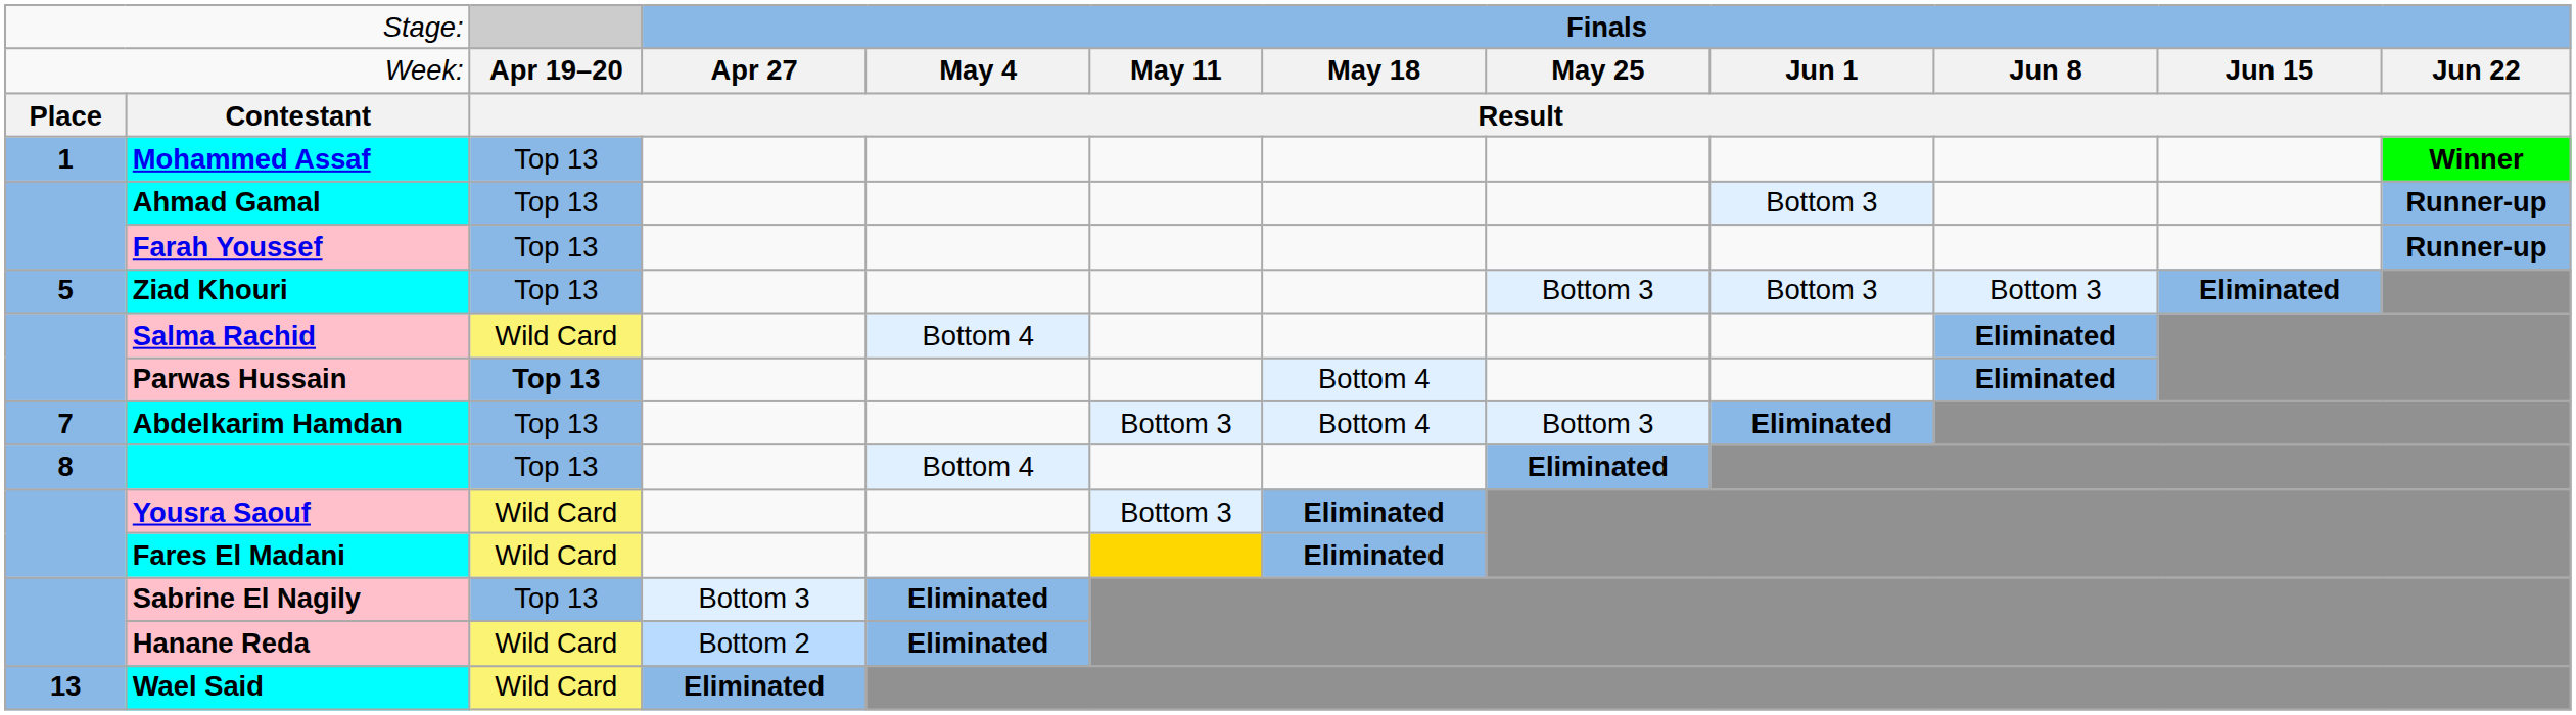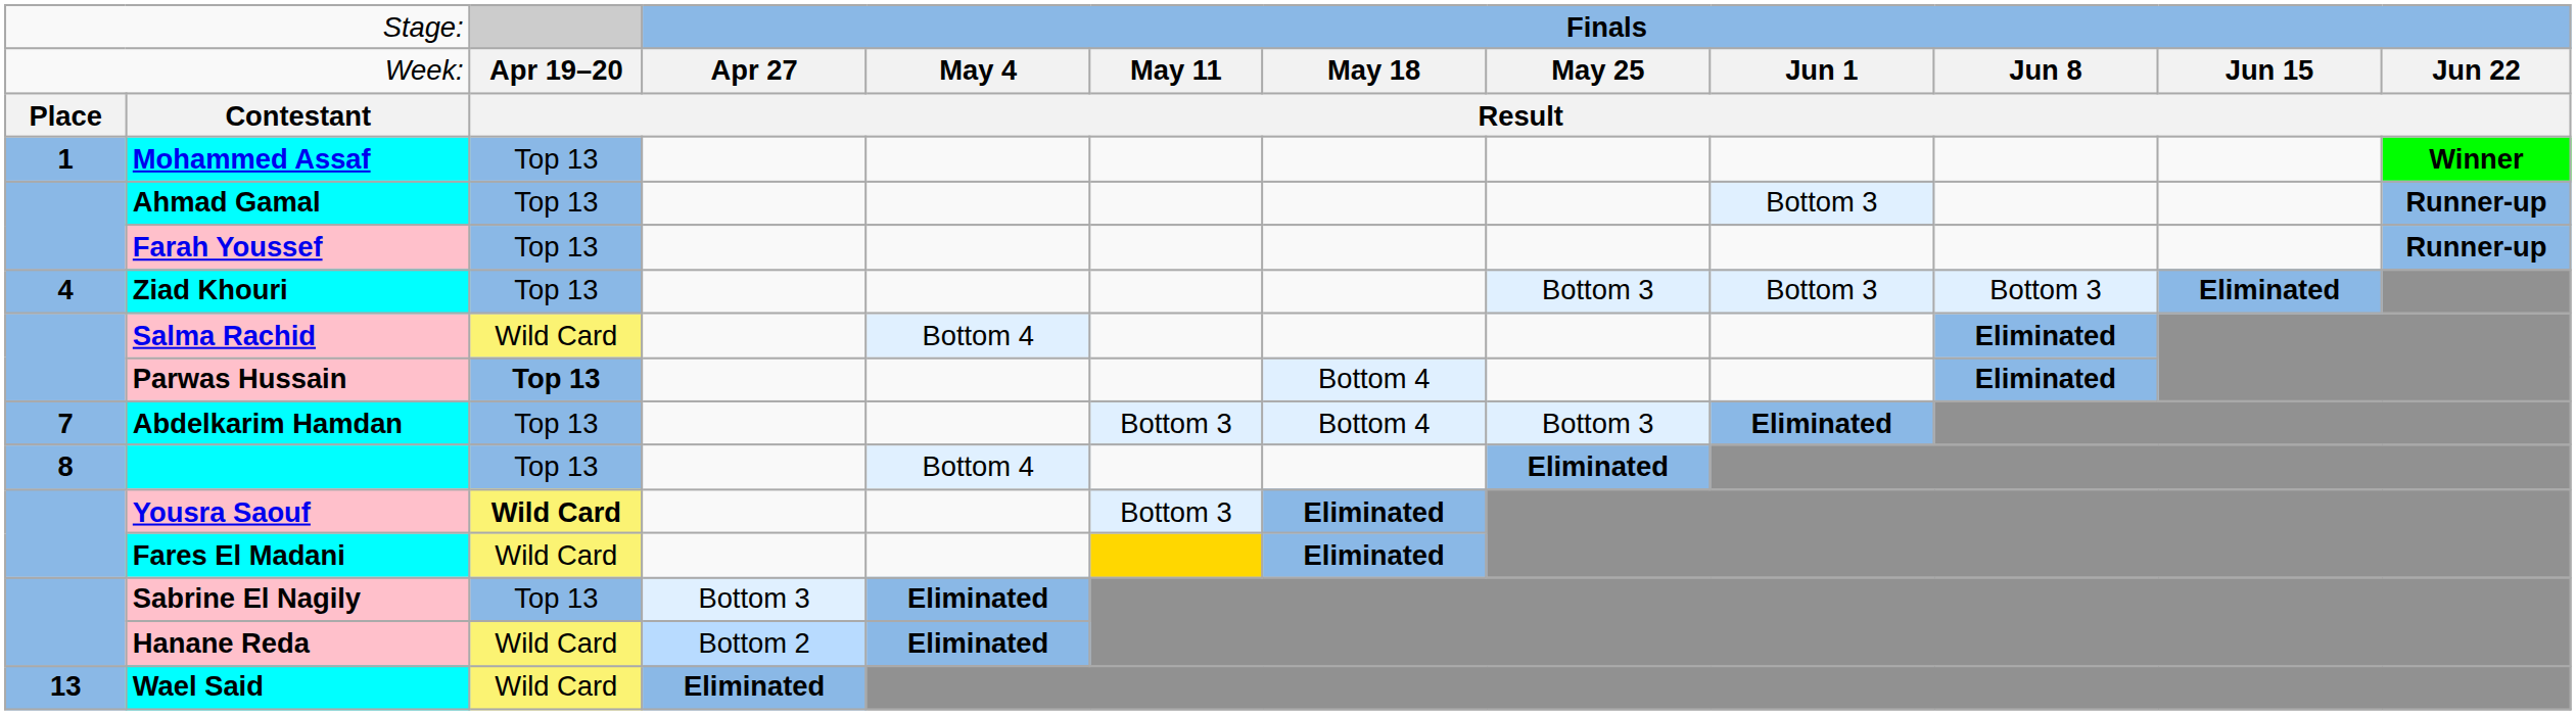 <table class="wikitable" style="text-align:center; font-size:85%">
 <tr>
 <td colspan="2" style="text-align:right;"><em>Stage:</em></td>
 <td style="background:#ccc;"></td>
 <td colspan="12" style="background:#8ab8e6;"><strong>Finals</strong></td>
 </tr>
 <tr>
 <td colspan="2" style="text-align:right;"><em>Week:</em></td>
 <th style="width:4%">Apr 19–20</th>
 <th style="width:4%">Apr 27</th>
 <th style="width:4%">May 4</th>
 <th style="width:4%">May 11</th>
 <th style="width:4%">May 18</th>
 <th style="width:4%">May 25</th>
 <th style="width:4%">Jun 1</th>
 <th style="width:4%">Jun 8</th>
 <th style="width:4%">Jun 15</th>
 <th style="width:4%">Jun 22</th>
 </tr>
 <tr>
 <th style="width:2%">Place</th>
 <th style="width:8%">Contestant</th>
 <th colspan="13">Result</th>
 </tr>
 <tr>
 <td style="background:#8ab8e6;"><strong>1</strong></td>
 <td style="text-align:left;background:cyan;"><strong><a href='#'>Mohammed Assaf</a></strong></td>
 <td style="background:#8ab8e6;">Top 13</td>
 <td></td>
 <td></td>
 <td></td>
 <td></td>
 <td></td>
 <td></td>
 <td></td>
 <td></td>
 <td style="background:lime; "><strong>Winner</strong></td>
 </tr>
 <tr>
 <td style="background:#8ab8e6;" rowspan="2"></td>
 <td style="text-align:left;background:cyan;"><strong>Ahmad Gamal</strong></td>
 <td style="background:#8ab8e6;">Top 13</td>
 <td></td>
 <td></td>
 <td></td>
 <td></td>
 <td></td>
 <td style="background:#e0f0ff;">Bottom 3</td>
 <td></td>
 <td></td>
 <td style="background:#8ab8e6;"><strong>Runner-up</strong></td>
 </tr>
 <tr>
 <td style="text-align:left;background:pink;"><strong><a href='#'>Farah Youssef</a></strong></td>
 <td style="background:#8ab8e6;">Top 13</td>
 <td></td>
 <td></td>
 <td></td>
 <td></td>
 <td></td>
 <td></td>
 <td></td>
 <td></td>
 <td style="background:#8ab8e6;"><strong>Runner-up</strong></td>
 </tr>
 <tr>
-<td style="background:#8ab8e6;"><strong>5</strong></td>
+<td style="background:#8ab8e6;"><strong>4</strong></td>
 <td style="text-align:left;background:cyan;"><strong>Ziad Khouri</strong></td>
 <td style="background:#8ab8e6;">Top 13</td>
 <td></td>
 <td></td>
 <td></td>
 <td></td>
 <td style="background:#e0f0ff;">Bottom 3</td>
 <td style="background:#e0f0ff;">Bottom 3</td>
 <td style="background:#e0f0ff;">Bottom 3</td>
 <td style="background:#8ab8e6;"><strong>Eliminated</strong></td>
 <td style="background:#919191;" colspan="9"></td>
 </tr>
 <tr>
 <td style="background:#8ab8e6;" rowspan="2"></td>
 <td style="text-align:left;background:pink;"><strong><a href='#'>Salma Rachid</a></strong></td>
 <td style="background:#fbf373;">Wild Card</td>
 <td></td>
 <td style="background:#e0f0ff;">Bottom 4</td>
 <td></td>
 <td></td>
 <td></td>
 <td></td>
 <td style="background:#8ab8e6;"><strong>Eliminated</strong></td>
 <td style="background:#919191;" rowspan="2" colspan="3"></td>
 </tr>
 <tr>
 <td style="text-align:left;background:pink;"><strong>Parwas Hussain</strong></td>
 <td style="background:#8ab8e6;"><strong>Top 13</strong></td>
 <td></td>
 <td></td>
 <td></td>
 <td style="background:#e0f0ff;">Bottom 4</td>
 <td></td>
 <td></td>
 <td style="background:#8ab8e6;"><strong>Eliminated</strong></td>
 </tr>
 <tr>
 <td style="background:#8ab8e6;"><strong>7</strong></td>
 <td style="text-align:left;background:cyan;"><strong>Abdelkarim Hamdan</strong></td>
 <td style="background:#8ab8e6;">Top 13</td>
 <td></td>
 <td></td>
 <td style="background:#e0f0ff;">Bottom 3</td>
 <td style="background:#e0f0ff;">Bottom 4</td>
 <td style="background:#e0f0ff;">Bottom 3</td>
 <td style="background:#8ab8e6;"><strong>Eliminated</strong></td>
 <td style="background:#919191;" colspan="4"></td>
 </tr>
 <tr>
 <td style="background:#8ab8e6;"><strong>8</strong></td>
 <td style="text-align:left;background:cyan;"><strong></strong></td>
 <td style="background:#8ab8e6;">Top 13</td>
 <td></td>
 <td style="background:#e0f0ff;">Bottom 4</td>
 <td></td>
 <td></td>
 <td style="background:#8ab8e6;"><strong>Eliminated</strong></td>
 <td style="background:#919191;" colspan="5"></td>
 </tr>
 <tr>
 <td style="background:#8ab8e6;" rowspan="2"></td>
 <td style="text-align:left;background:pink;"><strong><a href='#'>Yousra Saouf</a></strong></td>
-<td style="background:#fbf373;">Wild Card</td>
+<td style="background:#fbf373;"><strong>Wild Card</strong></td>
 <td></td>
 <td></td>
 <td style="background:#e0f0ff;">Bottom 3</td>
 <td style="background:#8ab8e6;"><strong>Eliminated</strong></td>
 <td style="background:#919191;" rowspan="2" colspan="6"></td>
 </tr>
 <tr>
 <td style="text-align:left;background:cyan;"><strong>Fares El Madani</strong></td>
 <td style="background:#fbf373;">Wild Card</td>
 <td></td>
 <td></td>
 <td style="background:Gold;"></td>
 <td style="background:#8ab8e6;"><strong>Eliminated</strong></td>
 </tr>
 <tr>
 <td style="background:#8ab8e6;" rowspan="2"></td>
 <td style="text-align:left;background:pink;"><strong>Sabrine El Nagily</strong></td>
 <td style="background:#8ab8e6;">Top 13</td>
 <td style="background:#e0f0ff;">Bottom 3</td>
 <td style="background:#8ab8e6;"><strong>Eliminated</strong></td>
 <td style="background:#919191;" rowspan="2" colspan="8"></td>
 </tr>
 <tr>
 <td style="text-align:left;background:pink;"><strong>Hanane Reda</strong></td>
 <td style="background:#fbf373;">Wild Card</td>
 <td style="background:#b8dbff;">Bottom 2</td>
 <td style="background:#8ab8e6;"><strong>Eliminated</strong></td>
 </tr>
 <tr>
 <td style="background:#8ab8e6;"><strong>13</strong></td>
 <td style="text-align:left;background:cyan;"><strong>Wael Said</strong></td>
 <td style="background:#fbf373;">Wild Card</td>
 <td style="background:#8ab8e6;"><strong>Eliminated</strong></td>
 <td style="background:#919191;" colspan="9"></td>
 </tr>
 </table>
